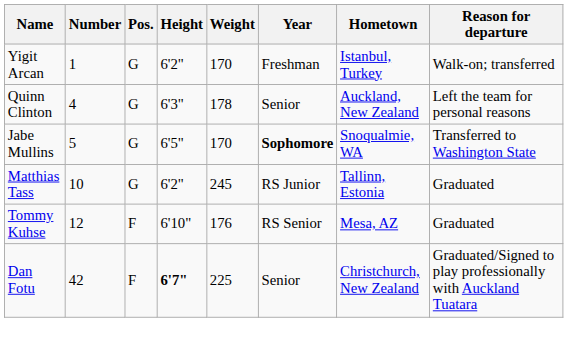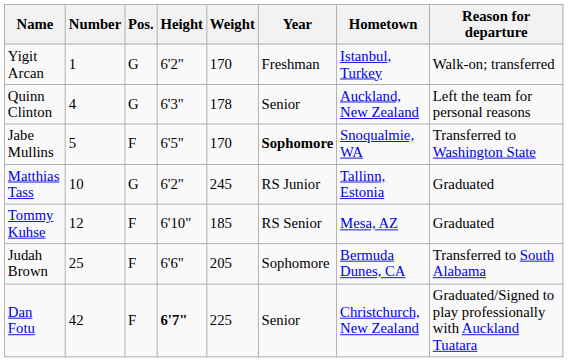 <table class="wikitable sortable" border="1">
 <tr>
 <th>Name</th>
 <th>Number</th>
 <th>Pos.</th>
 <th>Height</th>
 <th>Weight</th>
 <th>Year</th>
 <th>Hometown</th>
 <th class="unsortable">Reason for departure</th>
 </tr>
 <tr>
 <td>Yigit Arcan</td>
 <td>1</td>
 <td>G</td>
 <td>6'2"</td>
 <td>170</td>
 <td>Freshman</td>
 <td><a href='#'>Istanbul, Turkey</a></td>
 <td>Walk-on; transferred</td>
 </tr>
 <tr>
 <td>Quinn Clinton</td>
 <td>4</td>
 <td>G</td>
 <td>6'3"</td>
 <td>178</td>
 <td>Senior</td>
 <td><a href='#'>Auckland, New Zealand</a></td>
 <td>Left the team for personal reasons</td>
 </tr>
 <tr>
 <td>Jabe Mullins</td>
 <td>5</td>
-<td>G</td>
+<td>F</td>
 <td>6'5"</td>
 <td>170</td>
 <td><strong>Sophomore</strong></td>
 <td><a href='#'>Snoqualmie, WA</a></td>
 <td>Transferred to <a href='#'>Washington State</a></td>
 </tr>
 <tr>
 <td><a href='#'>Matthias Tass</a></td>
 <td>10</td>
 <td>G</td>
 <td>6'2"</td>
 <td>245</td>
 <td>RS Junior</td>
 <td><a href='#'>Tallinn, Estonia</a></td>
 <td>Graduated</td>
 </tr>
 <tr>
 <td><a href='#'>Tommy Kuhse</a></td>
 <td>12</td>
 <td>F</td>
 <td>6'10"</td>
-<td>176</td>
+<td>185</td>
 <td>RS Senior</td>
 <td><a href='#'>Mesa, AZ</a></td>
 <td>Graduated</td>
+</tr>
+<tr>
+<td>Judah Brown</td>
+<td>25</td>
+<td>F</td>
+<td>6'6"</td>
+<td>205</td>
+<td>Sophomore</td>
+<td><a href='#'>Bermuda Dunes, CA</a></td>
+<td>Transferred to <a href='#'>South Alabama</a></td>
 </tr>
 <tr>
 <td><a href='#'>Dan Fotu</a></td>
 <td>42</td>
 <td>F</td>
 <td><strong>6'7"</strong></td>
 <td>225</td>
 <td>Senior</td>
 <td><a href='#'>Christchurch, New Zealand</a></td>
 <td>Graduated/Signed to play professionally with <a href='#'>Auckland Tuatara</a></td>
 </tr>
 </table>
